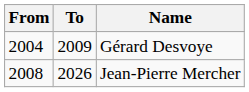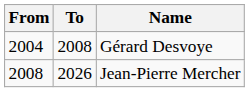 <table class="wikitable">
 <tr>
 <th>From</th>
 <th>To</th>
 <th>Name</th>
 </tr>
 <tr>
 <td>2004</td>
-<td>2009</td>
+<td>2008</td>
 <td>Gérard Desvoye</td>
 </tr>
 <tr>
 <td>2008</td>
 <td>2026</td>
 <td>Jean-Pierre Mercher</td>
 </tr>
 </table>
